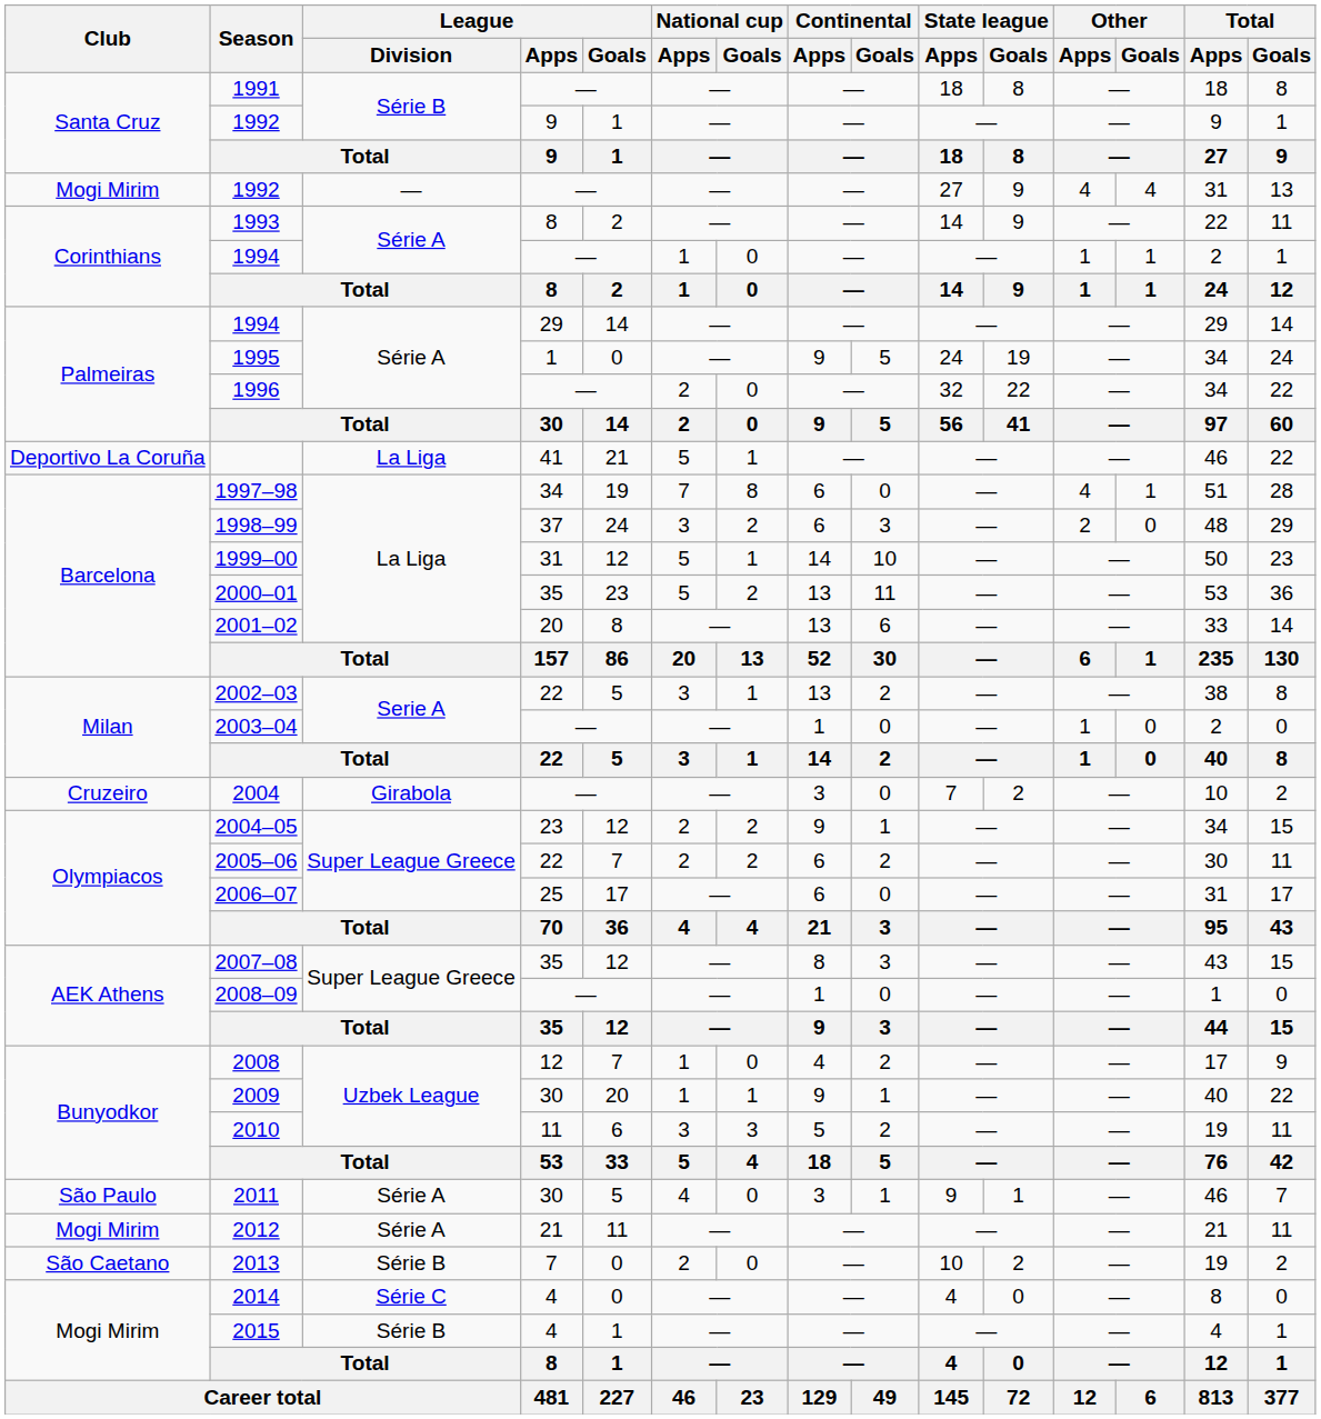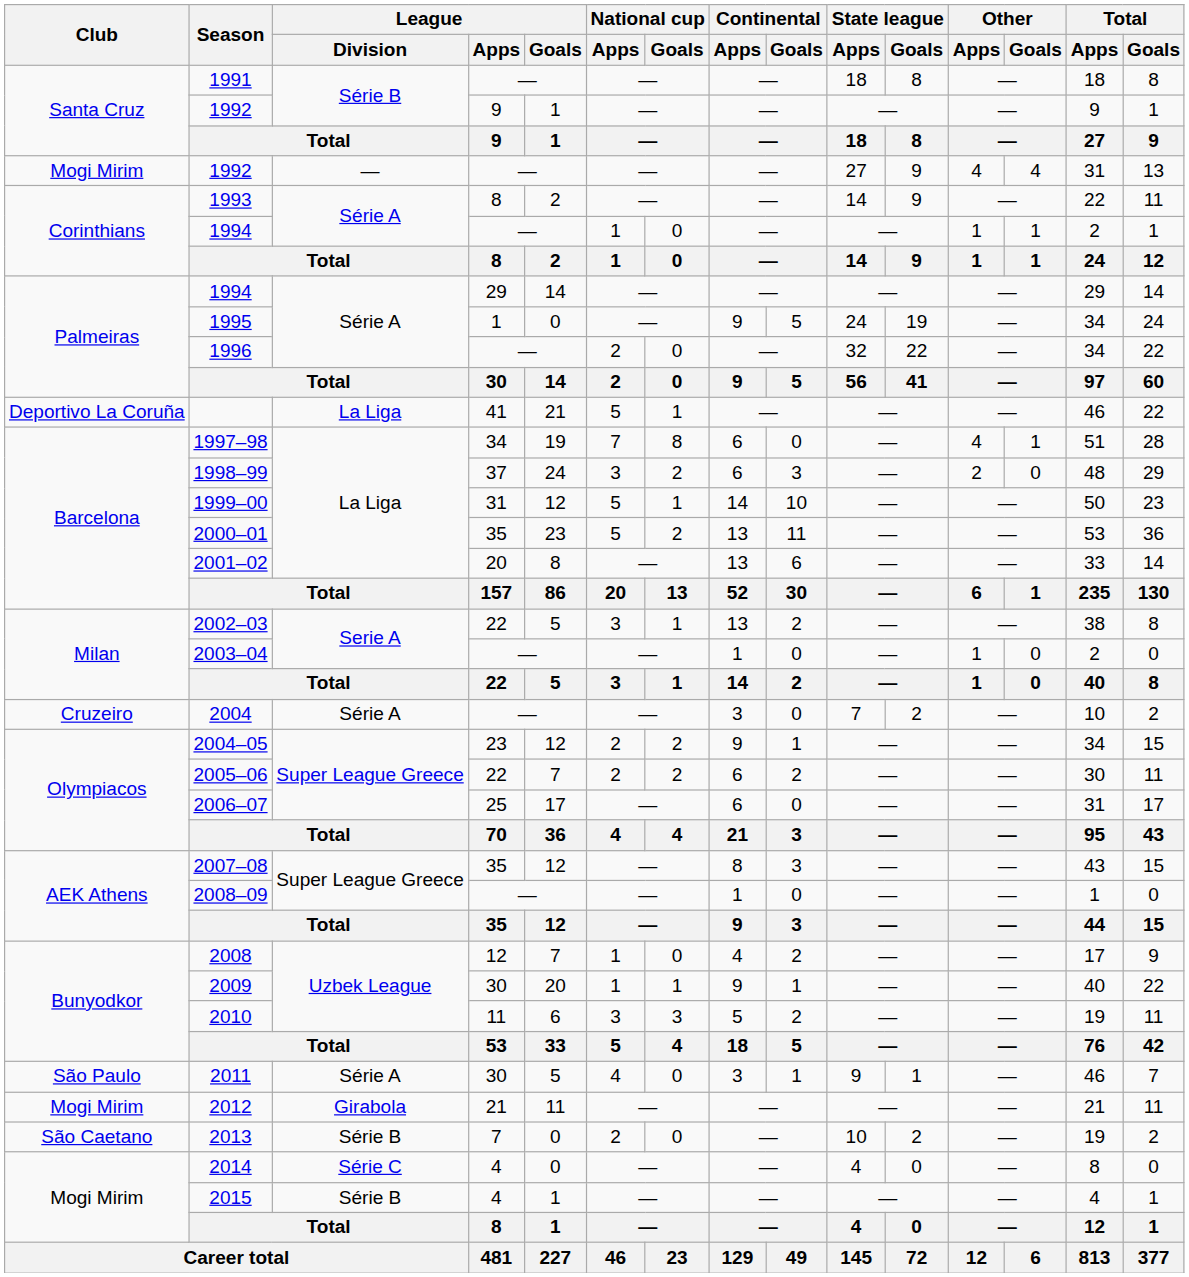 <table class="wikitable" style="text-align:center">
 <tr>
 <th rowspan="2">Club</th>
 <th rowspan="2">Season</th>
 <th colspan="3">League</th>
 <th colspan="2">National cup</th>
 <th colspan="2">Continental</th>
 <th colspan="2">State league</th>
 <th colspan="2">Other</th>
 <th colspan="2">Total</th>
 </tr>
 <tr>
 <th>Division</th>
 <th>Apps</th>
 <th>Goals</th>
 <th>Apps</th>
 <th>Goals</th>
 <th>Apps</th>
 <th>Goals</th>
 <th>Apps</th>
 <th>Goals</th>
 <th>Apps</th>
 <th>Goals</th>
 <th>Apps</th>
 <th>Goals</th>
 </tr>
 <tr>
 <td rowspan="3"><a href='#'>Santa Cruz</a></td>
 <td><a href='#'>1991</a></td>
 <td rowspan="2"><a href='#'>Série B</a></td>
 <td colspan="2">—</td>
 <td colspan="2">—</td>
 <td colspan="2">—</td>
 <td>18</td>
 <td>8</td>
 <td colspan="2">—</td>
 <td>18</td>
 <td>8</td>
 </tr>
 <tr>
 <td><a href='#'>1992</a></td>
 <td>9</td>
 <td>1</td>
 <td colspan="2">—</td>
 <td colspan="2">—</td>
 <td colspan="2">—</td>
 <td colspan="2">—</td>
 <td>9</td>
 <td>1</td>
 </tr>
 <tr>
 <th colspan="2">Total</th>
 <th>9</th>
 <th>1</th>
 <th colspan="2">—</th>
 <th colspan="2">—</th>
 <th>18</th>
 <th>8</th>
 <th colspan="2">—</th>
 <th>27</th>
 <th>9</th>
 </tr>
 <tr>
 <td><a href='#'>Mogi Mirim</a></td>
 <td><a href='#'>1992</a></td>
 <td>—</td>
 <td colspan="2">—</td>
 <td colspan="2">—</td>
 <td colspan="2">—</td>
 <td>27</td>
 <td>9</td>
 <td>4</td>
 <td>4</td>
 <td>31</td>
 <td>13</td>
 </tr>
 <tr>
 <td rowspan="3"><a href='#'>Corinthians</a></td>
 <td><a href='#'>1993</a></td>
 <td rowspan="2"><a href='#'>Série A</a></td>
 <td>8</td>
 <td>2</td>
 <td colspan="2">—</td>
 <td colspan="2">—</td>
 <td>14</td>
 <td>9</td>
 <td colspan="2">—</td>
 <td>22</td>
 <td>11</td>
 </tr>
 <tr>
 <td><a href='#'>1994</a></td>
 <td colspan="2">—</td>
 <td>1</td>
 <td>0</td>
 <td colspan="2">—</td>
 <td colspan="2">—</td>
 <td>1</td>
 <td>1</td>
 <td>2</td>
 <td>1</td>
 </tr>
 <tr>
 <th colspan="2">Total</th>
 <th>8</th>
 <th>2</th>
 <th>1</th>
 <th>0</th>
 <th colspan="2">—</th>
 <th>14</th>
 <th>9</th>
 <th>1</th>
 <th>1</th>
 <th>24</th>
 <th>12</th>
 </tr>
 <tr>
 <td rowspan="4"><a href='#'>Palmeiras</a></td>
 <td><a href='#'>1994</a></td>
 <td rowspan="3">Série A</td>
 <td>29</td>
 <td>14</td>
 <td colspan="2">—</td>
 <td colspan="2">—</td>
 <td colspan="2">—</td>
 <td colspan="2">—</td>
 <td>29</td>
 <td>14</td>
 </tr>
 <tr>
 <td><a href='#'>1995</a></td>
 <td>1</td>
 <td>0</td>
 <td colspan="2">—</td>
 <td>9</td>
 <td>5</td>
 <td>24</td>
 <td>19</td>
 <td colspan="2">—</td>
 <td>34</td>
 <td>24</td>
 </tr>
 <tr>
 <td><a href='#'>1996</a></td>
 <td colspan="2">—</td>
 <td>2</td>
 <td>0</td>
 <td colspan="2">—</td>
 <td>32</td>
 <td>22</td>
 <td colspan="2">—</td>
 <td>34</td>
 <td>22</td>
 </tr>
 <tr>
 <th colspan="2">Total</th>
 <th>30</th>
 <th>14</th>
 <th>2</th>
 <th>0</th>
 <th>9</th>
 <th>5</th>
 <th>56</th>
 <th>41</th>
 <th colspan="2">—</th>
 <th>97</th>
 <th>60</th>
 </tr>
 <tr>
 <td><a href='#'>Deportivo La Coruña</a></td>
 <td></td>
 <td><a href='#'>La Liga</a></td>
 <td>41</td>
 <td>21</td>
 <td>5</td>
 <td>1</td>
 <td colspan="2">—</td>
 <td colspan="2">—</td>
 <td colspan="2">—</td>
 <td>46</td>
 <td>22</td>
 </tr>
 <tr>
 <td rowspan="6"><a href='#'>Barcelona</a></td>
 <td><a href='#'>1997–98</a></td>
 <td rowspan="5">La Liga</td>
 <td>34</td>
 <td>19</td>
 <td>7</td>
 <td>8</td>
 <td>6</td>
 <td>0</td>
 <td colspan="2">—</td>
 <td>4</td>
 <td>1</td>
 <td>51</td>
 <td>28</td>
 </tr>
 <tr>
 <td><a href='#'>1998–99</a></td>
 <td>37</td>
 <td>24</td>
 <td>3</td>
 <td>2</td>
 <td>6</td>
 <td>3</td>
 <td colspan="2">—</td>
 <td>2</td>
 <td>0</td>
 <td>48</td>
 <td>29</td>
 </tr>
 <tr>
 <td><a href='#'>1999–00</a></td>
 <td>31</td>
 <td>12</td>
 <td>5</td>
 <td>1</td>
 <td>14</td>
 <td>10</td>
 <td colspan="2">—</td>
 <td colspan="2">—</td>
 <td>50</td>
 <td>23</td>
 </tr>
 <tr>
 <td><a href='#'>2000–01</a></td>
 <td>35</td>
 <td>23</td>
 <td>5</td>
 <td>2</td>
 <td>13</td>
 <td>11</td>
 <td colspan="2">—</td>
 <td colspan="2">—</td>
 <td>53</td>
 <td>36</td>
 </tr>
 <tr>
 <td><a href='#'>2001–02</a></td>
 <td>20</td>
 <td>8</td>
 <td colspan="2">—</td>
 <td>13</td>
 <td>6</td>
 <td colspan="2">—</td>
 <td colspan="2">—</td>
 <td>33</td>
 <td>14</td>
 </tr>
 <tr>
 <th colspan="2">Total</th>
 <th>157</th>
 <th>86</th>
 <th>20</th>
 <th>13</th>
 <th>52</th>
 <th>30</th>
 <th colspan="2">—</th>
 <th>6</th>
 <th>1</th>
 <th>235</th>
 <th>130</th>
 </tr>
 <tr>
 <td rowspan="3"><a href='#'>Milan</a></td>
 <td><a href='#'>2002–03</a></td>
 <td rowspan="2"><a href='#'>Serie A</a></td>
 <td>22</td>
 <td>5</td>
 <td>3</td>
 <td>1</td>
 <td>13</td>
 <td>2</td>
 <td colspan="2">—</td>
 <td colspan="2">—</td>
 <td>38</td>
 <td>8</td>
 </tr>
 <tr>
 <td><a href='#'>2003–04</a></td>
 <td colspan="2">—</td>
 <td colspan="2">—</td>
 <td>1</td>
 <td>0</td>
 <td colspan="2">—</td>
 <td>1</td>
 <td>0</td>
 <td>2</td>
 <td>0</td>
 </tr>
 <tr>
 <th colspan="2">Total</th>
 <th>22</th>
 <th>5</th>
 <th>3</th>
 <th>1</th>
 <th>14</th>
 <th>2</th>
 <th colspan="2">—</th>
 <th>1</th>
 <th>0</th>
 <th>40</th>
 <th>8</th>
 </tr>
 <tr>
 <td><a href='#'>Cruzeiro</a></td>
 <td><a href='#'>2004</a></td>
-<td><a href='#'>Girabola</a></td>
+<td>Série A</td>
 <td colspan="2">—</td>
 <td colspan="2">—</td>
 <td>3</td>
 <td>0</td>
 <td>7</td>
 <td>2</td>
 <td colspan="2">—</td>
 <td>10</td>
 <td>2</td>
 </tr>
 <tr>
 <td rowspan="4"><a href='#'>Olympiacos</a></td>
 <td><a href='#'>2004–05</a></td>
 <td rowspan="3"><a href='#'>Super League Greece</a></td>
 <td>23</td>
 <td>12</td>
 <td>2</td>
 <td>2</td>
 <td>9</td>
 <td>1</td>
 <td colspan="2">—</td>
 <td colspan="2">—</td>
 <td>34</td>
 <td>15</td>
 </tr>
 <tr>
 <td><a href='#'>2005–06</a></td>
 <td>22</td>
 <td>7</td>
 <td>2</td>
 <td>2</td>
 <td>6</td>
 <td>2</td>
 <td colspan="2">—</td>
 <td colspan="2">—</td>
 <td>30</td>
 <td>11</td>
 </tr>
 <tr>
 <td><a href='#'>2006–07</a></td>
 <td>25</td>
 <td>17</td>
 <td colspan="2">—</td>
 <td>6</td>
 <td>0</td>
 <td colspan="2">—</td>
 <td colspan="2">—</td>
 <td>31</td>
 <td>17</td>
 </tr>
 <tr>
 <th colspan="2">Total</th>
 <th>70</th>
 <th>36</th>
 <th>4</th>
 <th>4</th>
 <th>21</th>
 <th>3</th>
 <th colspan="2">—</th>
 <th colspan="2">—</th>
 <th>95</th>
 <th>43</th>
 </tr>
 <tr>
 <td rowspan="3"><a href='#'>AEK Athens</a></td>
 <td><a href='#'>2007–08</a></td>
 <td rowspan="2">Super League Greece</td>
 <td>35</td>
 <td>12</td>
 <td colspan="2">—</td>
 <td>8</td>
 <td>3</td>
 <td colspan="2">—</td>
 <td colspan="2">—</td>
 <td>43</td>
 <td>15</td>
 </tr>
 <tr>
 <td><a href='#'>2008–09</a></td>
 <td colspan="2">—</td>
 <td colspan="2">—</td>
 <td>1</td>
 <td>0</td>
 <td colspan="2">—</td>
 <td colspan="2">—</td>
 <td>1</td>
 <td>0</td>
 </tr>
 <tr>
 <th colspan="2">Total</th>
 <th>35</th>
 <th>12</th>
 <th colspan="2">—</th>
 <th>9</th>
 <th>3</th>
 <th colspan="2">—</th>
 <th colspan="2">—</th>
 <th>44</th>
 <th>15</th>
 </tr>
 <tr>
 <td rowspan="4"><a href='#'>Bunyodkor</a></td>
 <td><a href='#'>2008</a></td>
 <td rowspan="3"><a href='#'>Uzbek League</a></td>
 <td>12</td>
 <td>7</td>
 <td>1</td>
 <td>0</td>
 <td>4</td>
 <td>2</td>
 <td colspan="2">—</td>
 <td colspan="2">—</td>
 <td>17</td>
 <td>9</td>
 </tr>
 <tr>
 <td><a href='#'>2009</a></td>
 <td>30</td>
 <td>20</td>
 <td>1</td>
 <td>1</td>
 <td>9</td>
 <td>1</td>
 <td colspan="2">—</td>
 <td colspan="2">—</td>
 <td>40</td>
 <td>22</td>
 </tr>
 <tr>
 <td><a href='#'>2010</a></td>
 <td>11</td>
 <td>6</td>
 <td>3</td>
 <td>3</td>
 <td>5</td>
 <td>2</td>
 <td colspan="2">—</td>
 <td colspan="2">—</td>
 <td>19</td>
 <td>11</td>
 </tr>
 <tr>
 <th colspan="2">Total</th>
 <th>53</th>
 <th>33</th>
 <th>5</th>
 <th>4</th>
 <th>18</th>
 <th>5</th>
 <th colspan="2">—</th>
 <th colspan="2">—</th>
 <th>76</th>
 <th>42</th>
 </tr>
 <tr>
 <td><a href='#'>São Paulo</a></td>
 <td><a href='#'>2011</a></td>
 <td>Série A</td>
 <td>30</td>
 <td>5</td>
 <td>4</td>
 <td>0</td>
 <td>3</td>
 <td>1</td>
 <td>9</td>
 <td>1</td>
 <td colspan="2">—</td>
 <td>46</td>
 <td>7</td>
 </tr>
 <tr>
 <td><a href='#'>Mogi Mirim</a></td>
 <td><a href='#'>2012</a></td>
-<td>Série A</td>
+<td><a href='#'>Girabola</a></td>
 <td>21</td>
 <td>11</td>
 <td colspan="2">—</td>
 <td colspan="2">—</td>
 <td colspan="2">—</td>
 <td colspan="2">—</td>
 <td>21</td>
 <td>11</td>
 </tr>
 <tr>
 <td><a href='#'>São Caetano</a></td>
 <td><a href='#'>2013</a></td>
 <td>Série B</td>
 <td>7</td>
 <td>0</td>
 <td>2</td>
 <td>0</td>
 <td colspan="2">—</td>
 <td>10</td>
 <td>2</td>
 <td colspan="2">—</td>
 <td>19</td>
 <td>2</td>
 </tr>
 <tr>
 <td rowspan="3">Mogi Mirim</td>
 <td><a href='#'>2014</a></td>
 <td><a href='#'>Série C</a></td>
 <td>4</td>
 <td>0</td>
 <td colspan="2">—</td>
 <td colspan="2">—</td>
 <td>4</td>
 <td>0</td>
 <td colspan="2">—</td>
 <td>8</td>
 <td>0</td>
 </tr>
 <tr>
 <td><a href='#'>2015</a></td>
 <td>Série B</td>
 <td>4</td>
 <td>1</td>
 <td colspan="2">—</td>
 <td colspan="2">—</td>
 <td colspan="2">—</td>
 <td colspan="2">—</td>
 <td>4</td>
 <td>1</td>
 </tr>
 <tr>
 <th colspan="2">Total</th>
 <th>8</th>
 <th>1</th>
 <th colspan="2">—</th>
 <th colspan="2">—</th>
 <th>4</th>
 <th>0</th>
 <th colspan="2">—</th>
 <th>12</th>
 <th>1</th>
 </tr>
 <tr>
 <th colspan="3">Career total</th>
 <th>481</th>
 <th>227</th>
 <th>46</th>
 <th>23</th>
 <th>129</th>
 <th>49</th>
 <th>145</th>
 <th>72</th>
 <th>12</th>
 <th>6</th>
 <th>813</th>
 <th>377</th>
 </tr>
 </table>
